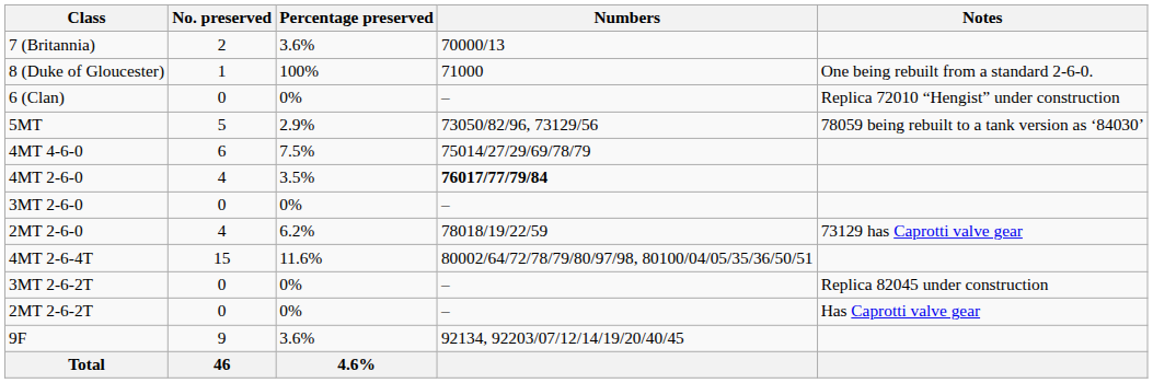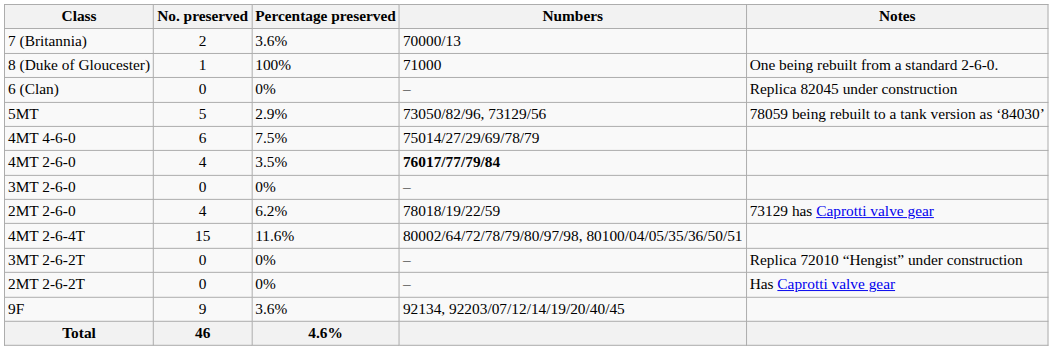 <table class="wikitable sortable">
 <tr>
 <th>Class</th>
 <th>No. preserved</th>
 <th>Percentage preserved</th>
 <th>Numbers</th>
 <th>Notes</th>
 </tr>
 <tr>
 <td>7 (Britannia)</td>
 <td align=center>2</td>
 <td>3.6%</td>
 <td>70000/13</td>
 <td></td>
 </tr>
 <tr>
 <td>8 (Duke of Gloucester)</td>
 <td align=center>1</td>
 <td>100%</td>
 <td>71000</td>
 <td>One being rebuilt from a standard 2-6-0.</td>
 </tr>
 <tr>
 <td>6 (Clan)</td>
 <td align=center>0</td>
 <td>0%</td>
 <td>–</td>
-<td>Replica 72010 “Hengist” under construction</td>
+<td>Replica 82045 under construction</td>
 </tr>
 <tr>
 <td>5MT</td>
 <td align=center>5</td>
 <td>2.9%</td>
 <td>73050/82/96, 73129/56</td>
 <td>78059 being rebuilt to a tank version as ‘84030’</td>
 </tr>
 <tr>
 <td>4MT 4-6-0</td>
 <td align=center>6</td>
 <td>7.5%</td>
 <td>75014/27/29/69/78/79</td>
 <td></td>
 </tr>
 <tr>
 <td>4MT 2-6-0</td>
 <td align=center>4</td>
 <td>3.5%</td>
 <td><strong>76017/77/79/84</strong></td>
 <td></td>
 </tr>
 <tr>
 <td>3MT 2-6-0</td>
 <td align=center>0</td>
 <td>0%</td>
 <td>–</td>
 <td></td>
 </tr>
 <tr>
 <td>2MT 2-6-0</td>
 <td align=center>4</td>
 <td>6.2%</td>
 <td>78018/19/22/59</td>
 <td>73129 has <a href='#'>Caprotti valve gear</a></td>
 </tr>
 <tr>
 <td>4MT 2-6-4T</td>
 <td align=center>15</td>
 <td>11.6%</td>
 <td>80002/64/72/78/79/80/97/98, 80100/04/05/35/36/50/51</td>
 </tr>
 <tr>
 <td>3MT 2-6-2T</td>
 <td align=center>0</td>
 <td>0%</td>
 <td>– </td>
-<td>Replica 82045 under construction</td>
+<td>Replica 72010 “Hengist” under construction</td>
 </tr>
 <tr>
 <td>2MT 2-6-2T</td>
 <td align=center>0</td>
 <td>0%</td>
 <td>–</td>
 <td>Has <a href='#'>Caprotti valve gear</a></td>
 </tr>
 <tr>
 <td>9F</td>
 <td align=center>9</td>
 <td>3.6%</td>
 <td>92134, 92203/07/12/14/19/20/40/45</td>
 <td></td>
 </tr>
 <tr>
 <th>Total</th>
 <th>46</th>
 <th>4.6%</th>
 <th></th>
 <th></th>
 </tr>
 </table>
